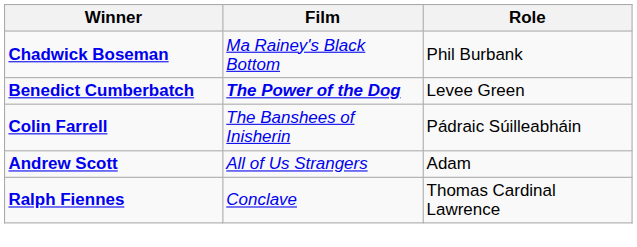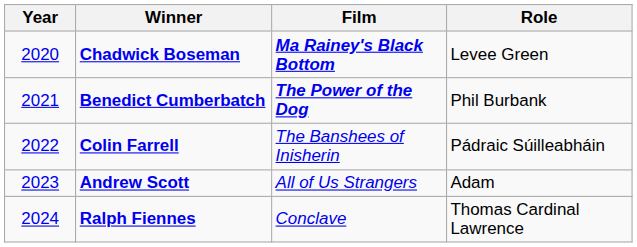 <table class="wikitable" width="95%" cellpadding="5">
 <tr>
+<th width="100"><strong>Year</strong></th>
 <th width="300"><strong>Winner</strong></th>
 <th width="300"><strong>Film</strong></th>
 <th width="300"><strong>Role</strong></th>
 </tr>
 <tr>
+<td style="text-align:center;"><a href='#'>2020</a></td>
 <td><strong><a href='#'>Chadwick Boseman</a></strong></td>
-<td><em><a href='#'>Ma Rainey's Black Bottom</a></em></td>
+<td><strong><em><a href='#'>Ma Rainey's Black Bottom</a></em></strong></td>
+<td>Levee Green</td>
+</tr>
+<tr>
+<td style="text-align:center;"><a href='#'>2021</a></td>
+<td><strong><a href='#'>Benedict Cumberbatch</a></strong></td>
+<td><strong><em><a href='#'>The Power of the Dog</a></em></strong></td>
 <td>Phil Burbank</td>
 </tr>
 <tr>
-<td><strong><a href='#'>Benedict Cumberbatch</a></strong></td>
-<td><strong><em><a href='#'>The Power of the Dog</a></em></strong></td>
-<td>Levee Green</td>
-</tr>
-<tr>
+<td style="text-align:center;"><a href='#'>2022</a></td>
 <td><strong><a href='#'>Colin Farrell</a></strong></td>
 <td><em><a href='#'>The Banshees of Inisherin</a></em></td>
 <td>Pádraic Súilleabháin</td>
 </tr>
 <tr>
+<td style="text-align:center;"><a href='#'>2023</a></td>
 <td><strong><a href='#'>Andrew Scott</a></strong></td>
 <td><em><a href='#'>All of Us Strangers</a></em></td>
 <td>Adam</td>
 </tr>
 <tr>
+<td style="text-align:center;"><a href='#'>2024</a></td>
 <td><strong><a href='#'>Ralph Fiennes</a></strong></td>
 <td><em><a href='#'>Conclave</a></em></td>
 <td>Thomas Cardinal Lawrence</td>
 </tr>
 </table>
